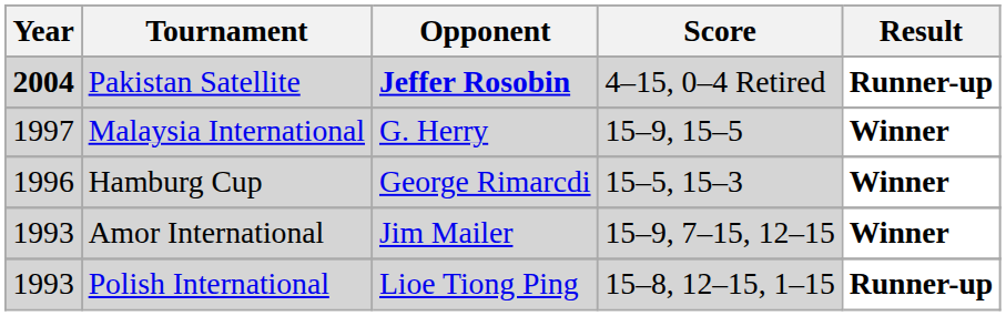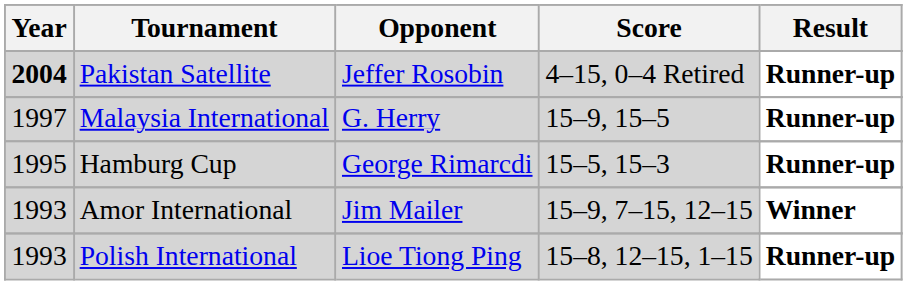 <table class="sortable wikitable" style="font-size: 90%;">
 <tr>
 <th>Year</th>
 <th>Tournament</th>
 <th>Opponent</th>
 <th>Score</th>
 <th>Result</th>
 </tr>
 <tr>
 </tr>
 <tr style="background:#D5D5D5">
 <td align="center"><strong>2004</strong></td>
 <td align="left"><a href='#'>Pakistan Satellite</a></td>
-<td align="left"><strong> <a href='#'>Jeffer Rosobin</a></strong></td>
+<td align="left"> <a href='#'>Jeffer Rosobin</a></td>
 <td align="left">4–15, 0–4 Retired</td>
 <td style="text-align:left; background:white"> <strong>Runner-up</strong></td>
 </tr>
 <tr>
 </tr>
 <tr style="background:#D5D5D5">
 <td align="center">1997</td>
 <td align="left"><a href='#'>Malaysia International</a></td>
 <td align="left"> <a href='#'>G. Herry</a></td>
 <td align="left">15–9, 15–5</td>
-<td style="text-align:left; background:white"> <strong>Winner</strong></td>
+<td style="text-align:left; background:white"> <strong>Runner-up</strong></td>
 </tr>
 <tr>
 </tr>
 <tr style="background:#D5D5D5">
-<td align="center">1996</td>
+<td align="center">1995</td>
 <td align="left">Hamburg Cup</td>
 <td align="left"> <a href='#'>George Rimarcdi</a></td>
 <td align="left">15–5, 15–3</td>
-<td style="text-align:left; background:white"> <strong>Winner</strong></td>
+<td style="text-align:left; background:white"> <strong>Runner-up</strong></td>
 </tr>
 <tr>
 </tr>
 <tr style="background:#D5D5D5">
 <td align="center">1993</td>
 <td align="left">Amor International</td>
 <td align="left"> <a href='#'>Jim Mailer</a></td>
 <td align="left">15–9, 7–15, 12–15</td>
 <td style="text-align:left; background:white"> <strong>Winner</strong></td>
 </tr>
 <tr>
 </tr>
 <tr style="background:#D5D5D5">
 <td align="center">1993</td>
 <td align="left"><a href='#'>Polish International</a></td>
 <td align="left"> <a href='#'>Lioe Tiong Ping</a></td>
 <td align="left">15–8, 12–15, 1–15</td>
 <td style="text-align:left; background:white"> <strong>Runner-up</strong></td>
 </tr>
 </table>
